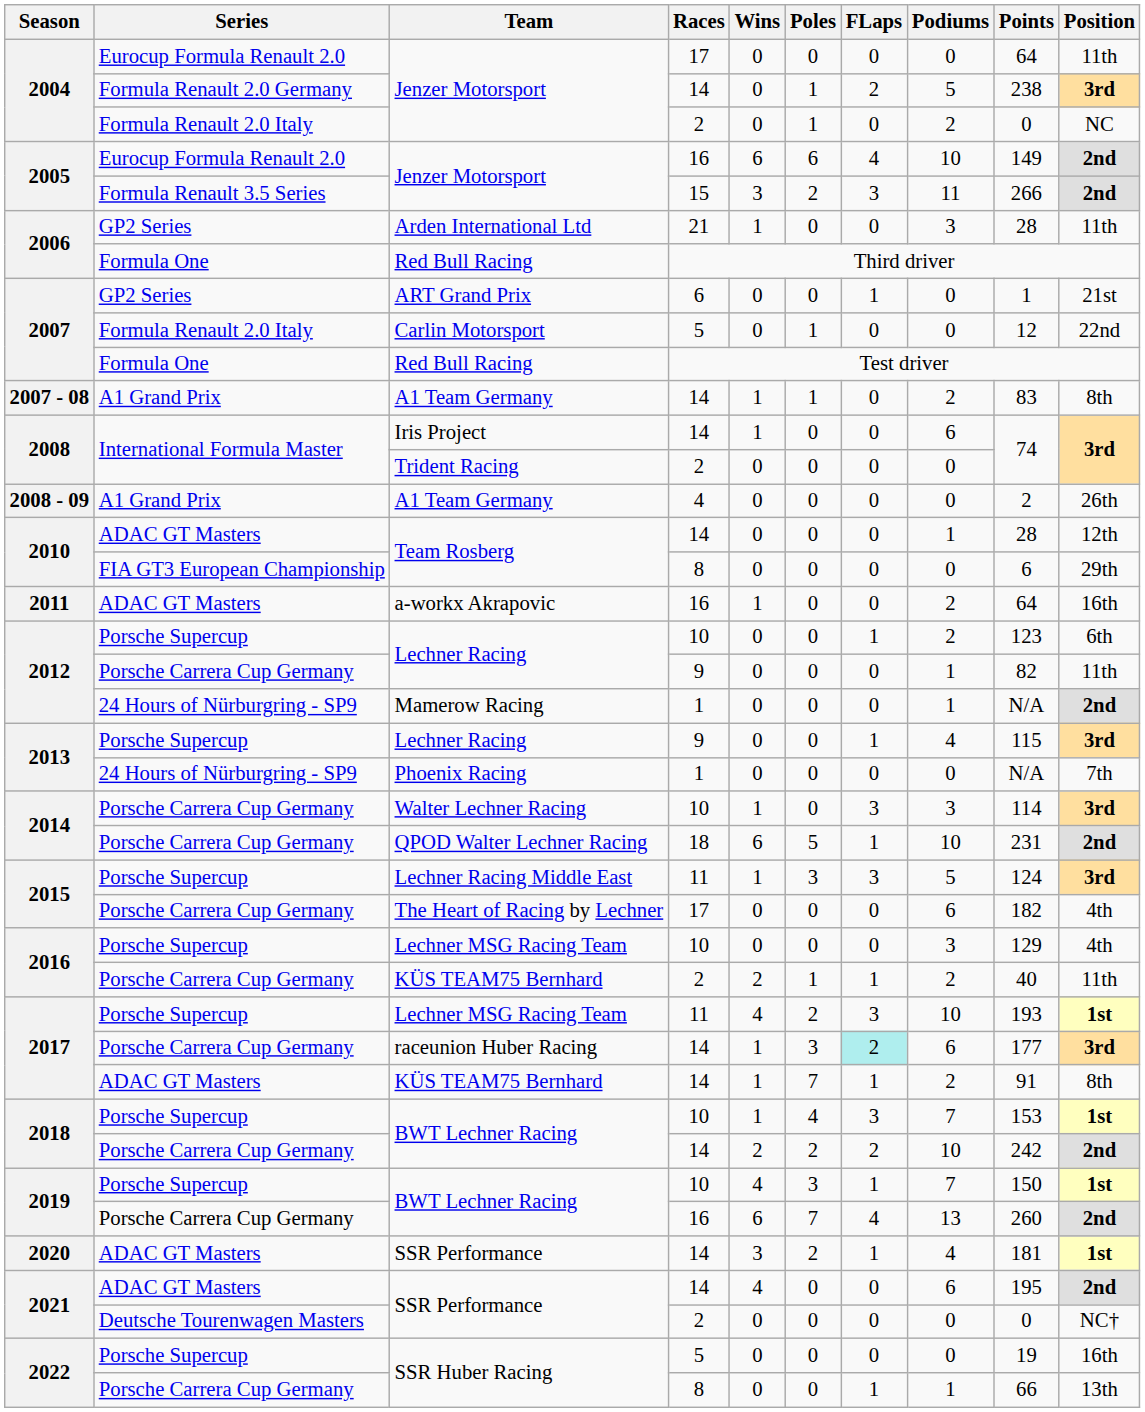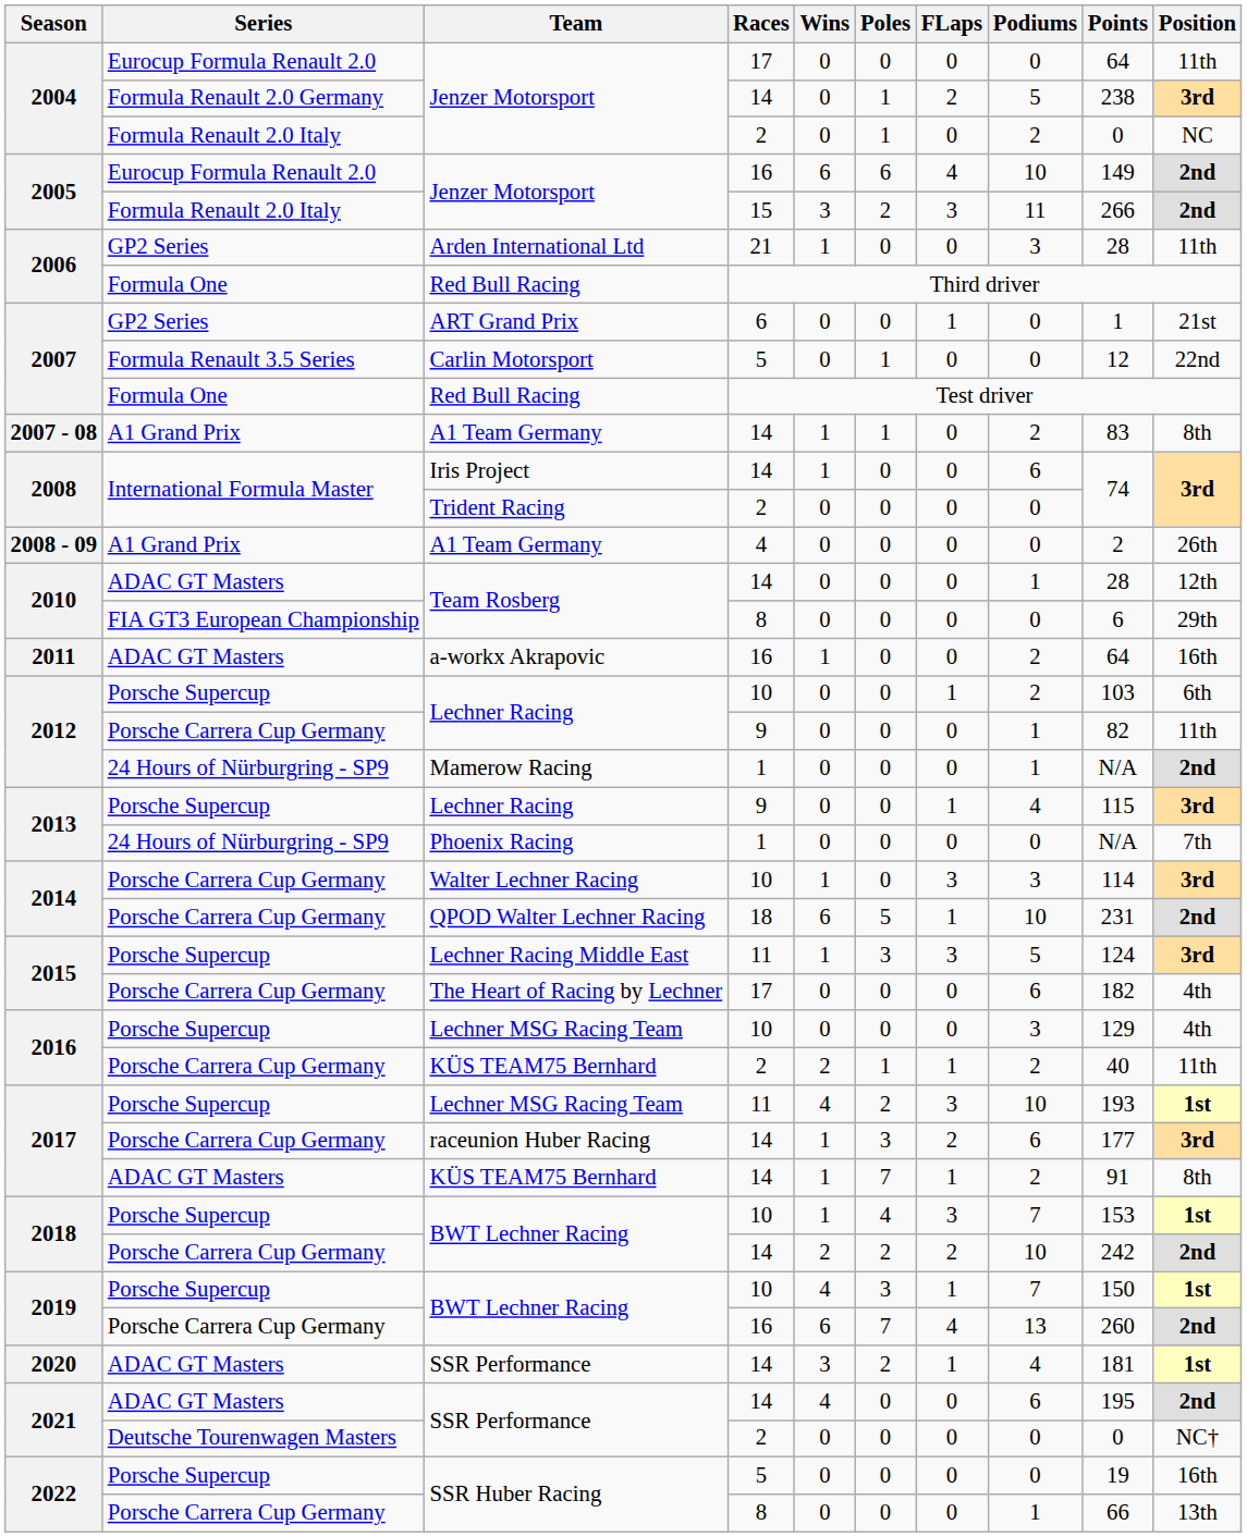 <table class="wikitable" style="font-size: 90%; text-align:center">
 <tr>
 <th>Season</th>
 <th>Series</th>
 <th>Team</th>
 <th>Races</th>
 <th>Wins</th>
 <th>Poles</th>
 <th>FLaps</th>
 <th>Podiums</th>
 <th>Points</th>
 <th>Position</th>
 </tr>
 <tr>
 <th rowspan=3>2004</th>
 <td align=left><a href='#'>Eurocup Formula Renault 2.0</a></td>
 <td align=left rowspan=3><a href='#'>Jenzer Motorsport</a></td>
 <td>17</td>
 <td>0</td>
 <td>0</td>
 <td>0</td>
 <td>0</td>
 <td>64</td>
 <td>11th</td>
 </tr>
 <tr>
 <td align=left><a href='#'>Formula Renault 2.0 Germany</a></td>
 <td>14</td>
 <td>0</td>
 <td>1</td>
 <td>2</td>
 <td>5</td>
 <td>238</td>
 <td style="background-color:#FFDF9F"><strong>3rd</strong></td>
 </tr>
 <tr>
 <td align=left><a href='#'>Formula Renault 2.0 Italy</a></td>
 <td>2</td>
 <td>0</td>
 <td>1</td>
 <td>0</td>
 <td>2</td>
 <td>0</td>
 <td>NC</td>
 </tr>
 <tr>
 <th rowspan=2>2005</th>
 <td align=left><a href='#'>Eurocup Formula Renault 2.0</a></td>
 <td align=left rowspan=2><a href='#'>Jenzer Motorsport</a></td>
 <td>16</td>
 <td>6</td>
 <td>6</td>
 <td>4</td>
 <td>10</td>
 <td>149</td>
 <td style="background:#DFDFDF;"><strong>2nd</strong></td>
 </tr>
 <tr>
-<td align=left><a href='#'>Formula Renault 3.5 Series</a></td>
+<td align=left><a href='#'>Formula Renault 2.0 Italy</a></td>
 <td>15</td>
 <td>3</td>
 <td>2</td>
 <td>3</td>
 <td>11</td>
 <td>266</td>
 <td style="background:#DFDFDF;"><strong>2nd</strong></td>
 </tr>
 <tr>
 <th rowspan="2">2006</th>
 <td align=left><a href='#'>GP2 Series</a></td>
 <td align=left><a href='#'>Arden International Ltd</a></td>
 <td>21</td>
 <td>1</td>
 <td>0</td>
 <td>0</td>
 <td>3</td>
 <td>28</td>
 <td>11th</td>
 </tr>
 <tr>
 <td align="left"><a href='#'>Formula One</a></td>
 <td align="left"><a href='#'>Red Bull Racing</a></td>
 <td colspan="7">Third driver</td>
 </tr>
 <tr>
 <th rowspan="3">2007</th>
 <td align="left"><a href='#'>GP2 Series</a></td>
 <td align="left"><a href='#'>ART Grand Prix</a></td>
 <td>6</td>
 <td>0</td>
 <td>0</td>
 <td>1</td>
 <td>0</td>
 <td>1</td>
 <td>21st</td>
 </tr>
 <tr>
-<td align=left><a href='#'>Formula Renault 2.0 Italy</a></td>
+<td align=left><a href='#'>Formula Renault 3.5 Series</a></td>
 <td align=left><a href='#'>Carlin Motorsport</a></td>
 <td>5</td>
 <td>0</td>
 <td>1</td>
 <td>0</td>
 <td>0</td>
 <td>12</td>
 <td>22nd</td>
 </tr>
 <tr>
 <td align="left"><a href='#'>Formula One</a></td>
 <td align="left"><a href='#'>Red Bull Racing</a></td>
 <td colspan="7">Test driver</td>
 </tr>
 <tr>
 <th>2007 - 08</th>
 <td align=left><a href='#'>A1 Grand Prix</a></td>
 <td align=left><a href='#'>A1 Team Germany</a></td>
 <td>14</td>
 <td>1</td>
 <td>1</td>
 <td>0</td>
 <td>2</td>
 <td>83</td>
 <td>8th</td>
 </tr>
 <tr>
 <th rowspan=2>2008</th>
 <td rowspan=2 align=left><a href='#'>International Formula Master</a></td>
 <td align=left>Iris Project</td>
 <td>14</td>
 <td>1</td>
 <td>0</td>
 <td>0</td>
 <td>6</td>
 <td rowspan=2>74</td>
 <td rowspan=2 style="background-color:#FFDF9F"><strong>3rd</strong></td>
 </tr>
 <tr>
 <td align=left><a href='#'>Trident Racing</a></td>
 <td>2</td>
 <td>0</td>
 <td>0</td>
 <td>0</td>
 <td>0</td>
 </tr>
 <tr>
 <th>2008 - 09</th>
 <td align=left><a href='#'>A1 Grand Prix</a></td>
 <td align=left><a href='#'>A1 Team Germany</a></td>
 <td>4</td>
 <td>0</td>
 <td>0</td>
 <td>0</td>
 <td>0</td>
 <td>2</td>
 <td>26th</td>
 </tr>
 <tr>
 <th rowspan=2>2010</th>
 <td align=left><a href='#'>ADAC GT Masters</a></td>
 <td align=left rowspan=2><a href='#'>Team Rosberg</a></td>
 <td>14</td>
 <td>0</td>
 <td>0</td>
 <td>0</td>
 <td>1</td>
 <td>28</td>
 <td>12th</td>
 </tr>
 <tr>
 <td align=left nowrap><a href='#'>FIA GT3 European Championship</a></td>
 <td>8</td>
 <td>0</td>
 <td>0</td>
 <td>0</td>
 <td>0</td>
 <td>6</td>
 <td>29th</td>
 </tr>
 <tr>
 <th>2011</th>
 <td align=left><a href='#'>ADAC GT Masters</a></td>
 <td align=left>a-workx Akrapovic</td>
 <td>16</td>
 <td>1</td>
 <td>0</td>
 <td>0</td>
 <td>2</td>
 <td>64</td>
 <td>16th</td>
 </tr>
 <tr>
 <th rowspan="3">2012</th>
 <td align=left><a href='#'>Porsche Supercup</a></td>
 <td align=left rowspan=2><a href='#'>Lechner Racing</a></td>
 <td>10</td>
 <td>0</td>
 <td>0</td>
 <td>1</td>
 <td>2</td>
-<td>123</td>
+<td>103</td>
 <td>6th</td>
 </tr>
 <tr>
 <td align=left><a href='#'>Porsche Carrera Cup Germany</a></td>
 <td>9</td>
 <td>0</td>
 <td>0</td>
 <td>0</td>
 <td>1</td>
 <td>82</td>
 <td>11th</td>
 </tr>
 <tr>
 <td align=left><a href='#'>24 Hours of Nürburgring - SP9</a></td>
 <td align=left>Mamerow Racing</td>
 <td>1</td>
 <td>0</td>
 <td>0</td>
 <td>0</td>
 <td>1</td>
 <td>N/A</td>
 <td style="background:#DFDFDF;"><strong>2nd</strong></td>
 </tr>
 <tr>
 <th rowspan="2">2013</th>
 <td align="left"><a href='#'>Porsche Supercup</a></td>
 <td align="left"><a href='#'>Lechner Racing</a></td>
 <td>9</td>
 <td>0</td>
 <td>0</td>
 <td>1</td>
 <td>4</td>
 <td>115</td>
 <td style="background-color:#FFDF9F"><strong>3rd</strong></td>
 </tr>
 <tr>
 <td align=left><a href='#'>24 Hours of Nürburgring - SP9</a></td>
 <td align=left><a href='#'>Phoenix Racing</a></td>
 <td>1</td>
 <td>0</td>
 <td>0</td>
 <td>0</td>
 <td>0</td>
 <td>N/A</td>
 <td>7th</td>
 </tr>
 <tr>
 <th rowspan=2>2014</th>
 <td align=left><a href='#'>Porsche Carrera Cup Germany</a></td>
 <td align=left><a href='#'>Walter Lechner Racing</a></td>
 <td>10</td>
 <td>1</td>
 <td>0</td>
 <td>3</td>
 <td>3</td>
 <td>114</td>
 <td style="background-color:#FFDF9F"><strong>3rd</strong></td>
 </tr>
 <tr>
 <td align=left><a href='#'>Porsche Carrera Cup Germany</a></td>
 <td align=left><a href='#'>QPOD Walter Lechner Racing</a></td>
 <td>18</td>
 <td>6</td>
 <td>5</td>
 <td>1</td>
 <td>10</td>
 <td>231</td>
 <td style="background-color:#DFDFDF"><strong>2nd</strong></td>
 </tr>
 <tr>
 <th rowspan=2>2015</th>
 <td align=left><a href='#'>Porsche Supercup</a></td>
 <td align=left><a href='#'>Lechner Racing Middle East</a></td>
 <td>11</td>
 <td>1</td>
 <td>3</td>
 <td>3</td>
 <td>5</td>
 <td>124</td>
 <td style="background-color:#FFDF9F"><strong>3rd</strong></td>
 </tr>
 <tr>
 <td align=left><a href='#'>Porsche Carrera Cup Germany</a></td>
 <td align=left nowrap><a href='#'>The Heart of Racing</a> by <a href='#'>Lechner</a></td>
 <td>17</td>
 <td>0</td>
 <td>0</td>
 <td>0</td>
 <td>6</td>
 <td>182</td>
 <td>4th</td>
 </tr>
 <tr>
 <th rowspan=2>2016</th>
 <td align=left><a href='#'>Porsche Supercup</a></td>
 <td align=left><a href='#'>Lechner MSG Racing Team</a></td>
 <td>10</td>
 <td>0</td>
 <td>0</td>
 <td>0</td>
 <td>3</td>
 <td>129</td>
 <td>4th</td>
 </tr>
 <tr>
 <td align=left><a href='#'>Porsche Carrera Cup Germany</a></td>
 <td align=left><a href='#'>KÜS TEAM75 Bernhard</a></td>
 <td>2</td>
 <td>2</td>
 <td>1</td>
 <td>1</td>
 <td>2</td>
 <td>40</td>
 <td>11th</td>
 </tr>
 <tr>
 <th rowspan=3>2017</th>
 <td align=left><a href='#'>Porsche Supercup</a></td>
 <td align=left><a href='#'>Lechner MSG Racing Team</a></td>
 <td>11</td>
 <td>4</td>
 <td>2</td>
 <td>3</td>
 <td>10</td>
 <td>193</td>
 <td style="background:#FFFFBF;"><strong>1st</strong></td>
 </tr>
 <tr>
 <td align=left><a href='#'>Porsche Carrera Cup Germany</a></td>
 <td align=left>raceunion Huber Racing</td>
 <td>14</td>
 <td>1</td>
 <td>3</td>
-<td style="background: paleturquoise;">2</td>
+<td>2</td>
 <td>6</td>
 <td>177</td>
 <td style="background:#FFDF9F;"><strong>3rd</strong></td>
 </tr>
 <tr>
 <td align=left><a href='#'>ADAC GT Masters</a></td>
 <td align=left><a href='#'>KÜS TEAM75 Bernhard</a></td>
 <td>14</td>
 <td>1</td>
 <td>7</td>
 <td>1</td>
 <td>2</td>
 <td>91</td>
 <td>8th</td>
 </tr>
 <tr>
 <th rowspan=2>2018</th>
 <td align=left><a href='#'>Porsche Supercup</a></td>
 <td align=left rowspan=2><a href='#'>BWT Lechner Racing</a></td>
 <td>10</td>
 <td>1</td>
 <td>4</td>
 <td>3</td>
 <td>7</td>
 <td>153</td>
 <td style="background:#FFFFBF;"><strong>1st</strong></td>
 </tr>
 <tr>
 <td align=left><a href='#'>Porsche Carrera Cup Germany</a></td>
 <td>14</td>
 <td>2</td>
 <td>2</td>
 <td>2</td>
 <td>10</td>
 <td>242</td>
 <td style="background:#DFDFDF;"><strong>2nd</strong></td>
 </tr>
 <tr>
 <th rowspan=2>2019</th>
 <td align=left><a href='#'>Porsche Supercup</a></td>
 <td align=left rowspan=2><a href='#'>BWT Lechner Racing</a></td>
 <td>10</td>
 <td>4</td>
 <td>3</td>
 <td>1</td>
 <td>7</td>
 <td>150</td>
 <td style="background:#FFFFBF;"><strong>1st</strong></td>
 </tr>
 <tr>
 <td align=left>Porsche Carrera Cup Germany</td>
 <td>16</td>
 <td>6</td>
 <td>7</td>
 <td>4</td>
 <td>13</td>
 <td>260</td>
 <td style="background:#DFDFDF;"><strong>2nd</strong></td>
 </tr>
 <tr>
 <th>2020</th>
 <td align=left><a href='#'>ADAC GT Masters</a></td>
 <td align=left>SSR Performance</td>
 <td>14</td>
 <td>3</td>
 <td>2</td>
 <td>1</td>
 <td>4</td>
 <td>181</td>
 <td style="background:#FFFFBF;"><strong>1st</strong></td>
 </tr>
 <tr>
 <th rowspan=2>2021</th>
 <td align=left><a href='#'>ADAC GT Masters</a></td>
 <td align=left rowspan=2>SSR Performance</td>
 <td>14</td>
 <td>4</td>
 <td>0</td>
 <td>0</td>
 <td>6</td>
 <td>195</td>
 <td style="background:#DFDFDF;"><strong>2nd</strong></td>
 </tr>
 <tr>
 <td align=left><a href='#'>Deutsche Tourenwagen Masters</a></td>
 <td>2</td>
 <td>0</td>
 <td>0</td>
 <td>0</td>
 <td>0</td>
 <td>0</td>
 <td>NC†</td>
 </tr>
 <tr>
 <th rowspan=2>2022</th>
 <td align=left><a href='#'>Porsche Supercup</a></td>
 <td align=left rowspan=2>SSR Huber Racing</td>
 <td>5</td>
 <td>0</td>
 <td>0</td>
 <td>0</td>
 <td>0</td>
 <td>19</td>
 <td>16th</td>
 </tr>
 <tr>
 <td align=left><a href='#'>Porsche Carrera Cup Germany</a></td>
 <td>8</td>
 <td>0</td>
 <td>0</td>
-<td>1</td>
+<td>0</td>
 <td>1</td>
 <td>66</td>
 <td>13th</td>
 </tr>
 </table>
